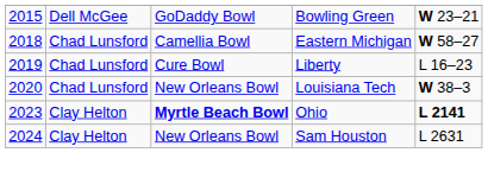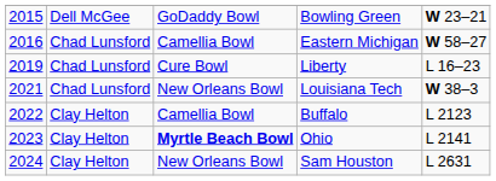 <table class="wikitable">
 <tr>
 </tr>
 <tr>
 <td><a href='#'>2015</a></td>
 <td><a href='#'>Dell McGee</a></td>
 <td><a href='#'>GoDaddy Bowl</a></td>
 <td><a href='#'>Bowling Green</a></td>
 <td><strong>W</strong> 23–21</td>
 </tr>
 <tr>
-<td><a href='#'>2018</a></td>
+<td><a href='#'>2016</a></td>
 <td><a href='#'>Chad Lunsford</a></td>
 <td><a href='#'>Camellia Bowl</a></td>
 <td><a href='#'>Eastern Michigan</a></td>
 <td><strong>W</strong> 58–27</td>
 </tr>
 <tr>
 <td><a href='#'>2019</a></td>
 <td><a href='#'>Chad Lunsford</a></td>
 <td><a href='#'>Cure Bowl</a></td>
 <td><a href='#'>Liberty</a></td>
 <td>L 16–23</td>
 </tr>
 <tr>
-<td><a href='#'>2020</a></td>
+<td><a href='#'>2021</a></td>
 <td><a href='#'>Chad Lunsford</a></td>
 <td><a href='#'>New Orleans Bowl</a></td>
 <td><a href='#'>Louisiana Tech</a></td>
 <td><strong>W</strong> 38–3</td>
 </tr>
 <tr>
+<td><a href='#'>2022</a></td>
+<td><a href='#'>Clay Helton</a></td>
+<td><a href='#'>Camellia Bowl</a></td>
+<td><a href='#'>Buffalo</a></td>
+<td>L 2123</td>
+</tr>
+<tr>
 <td><a href='#'>2023</a></td>
 <td><a href='#'>Clay Helton</a></td>
 <td><strong><a href='#'>Myrtle Beach Bowl</a></strong></td>
 <td><a href='#'>Ohio</a></td>
-<td><strong>L 2141</strong></td>
+<td>L 2141</td>
 </tr>
 <tr>
 <td><a href='#'>2024</a></td>
 <td><a href='#'>Clay Helton</a></td>
 <td><a href='#'>New Orleans Bowl</a></td>
 <td><a href='#'>Sam Houston</a></td>
 <td>L 2631</td>
 </tr>
 </table>
